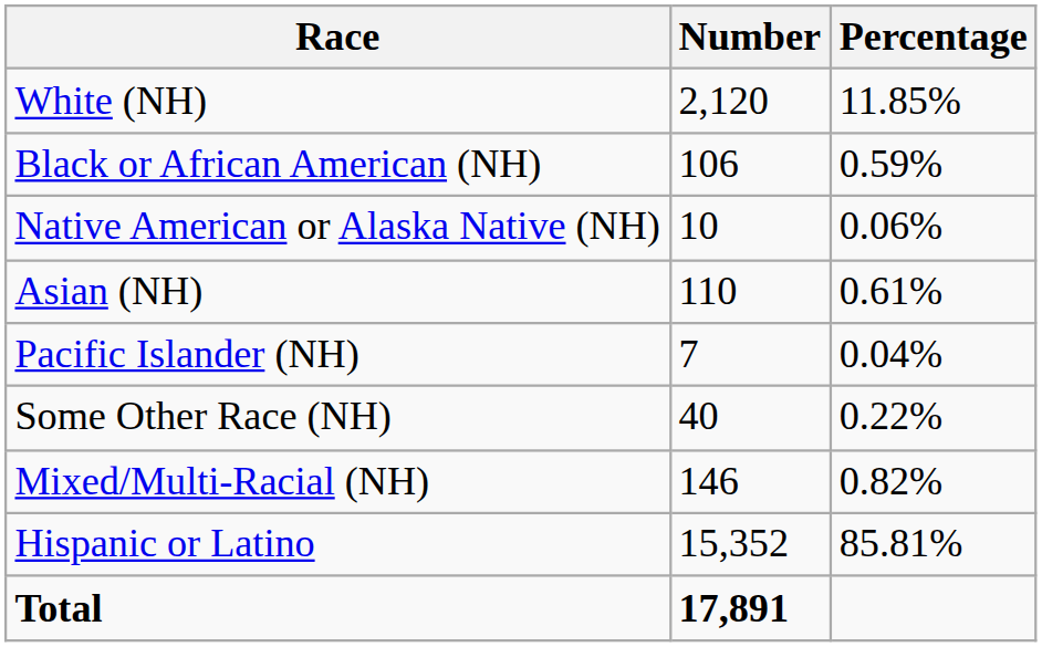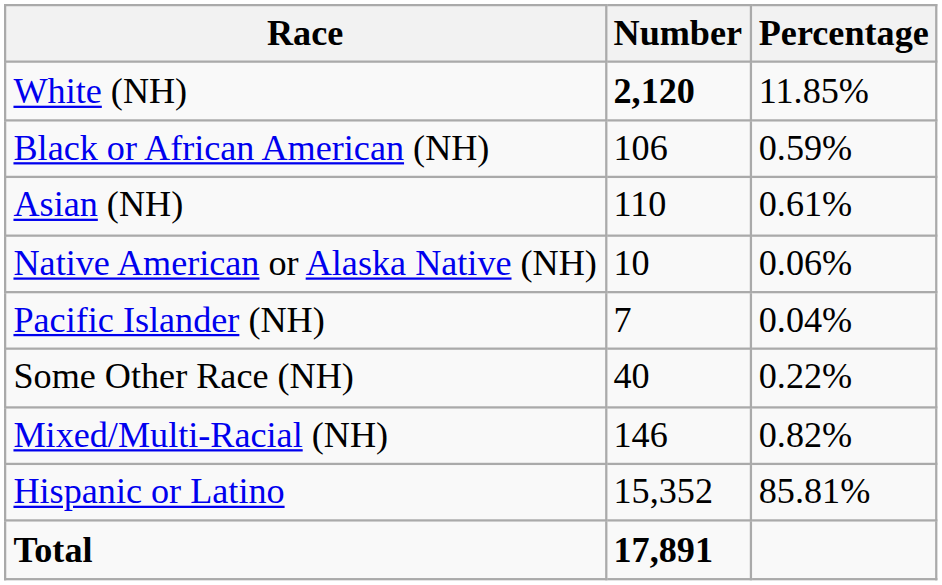 <table class="wikitable">
 <tr>
 <th>Race</th>
 <th>Number</th>
 <th>Percentage</th>
 </tr>
 <tr>
 <td><a href='#'>White</a> (NH)</td>
-<td>2,120</td>
+<td><strong>2,120</strong></td>
 <td>11.85%</td>
 </tr>
 <tr>
 <td><a href='#'>Black or African American</a> (NH)</td>
 <td>106</td>
 <td>0.59%</td>
 </tr>
 <tr>
+<td><a href='#'>Asian</a> (NH)</td>
+<td>110</td>
+<td>0.61%</td>
+</tr>
+<tr>
 <td><a href='#'>Native American</a> or <a href='#'>Alaska Native</a> (NH)</td>
 <td>10</td>
 <td>0.06%</td>
-</tr>
-<tr>
-<td><a href='#'>Asian</a> (NH)</td>
-<td>110</td>
-<td>0.61%</td>
 </tr>
 <tr>
 <td><a href='#'>Pacific Islander</a> (NH)</td>
 <td>7</td>
 <td>0.04%</td>
 </tr>
 <tr>
 <td>Some Other Race (NH)</td>
 <td>40</td>
 <td>0.22%</td>
 </tr>
 <tr>
 <td><a href='#'>Mixed/Multi-Racial</a> (NH)</td>
 <td>146</td>
 <td>0.82%</td>
 </tr>
 <tr>
 <td><a href='#'>Hispanic or Latino</a></td>
 <td>15,352</td>
 <td>85.81%</td>
 </tr>
 <tr>
 <td><strong>Total</strong></td>
 <td><strong>17,891</strong></td>
 <td></td>
 </tr>
 </table>
